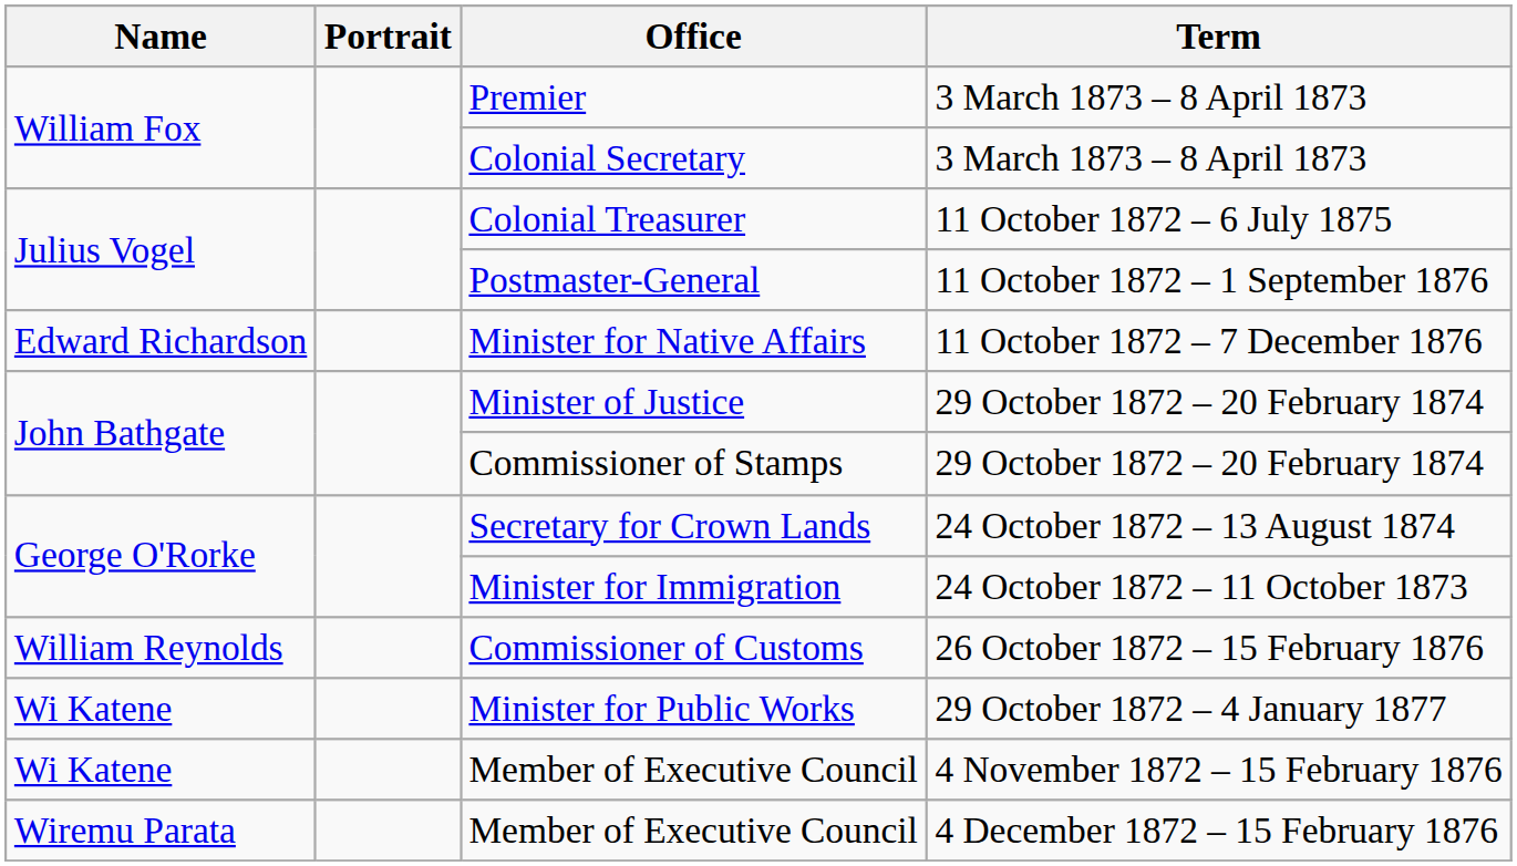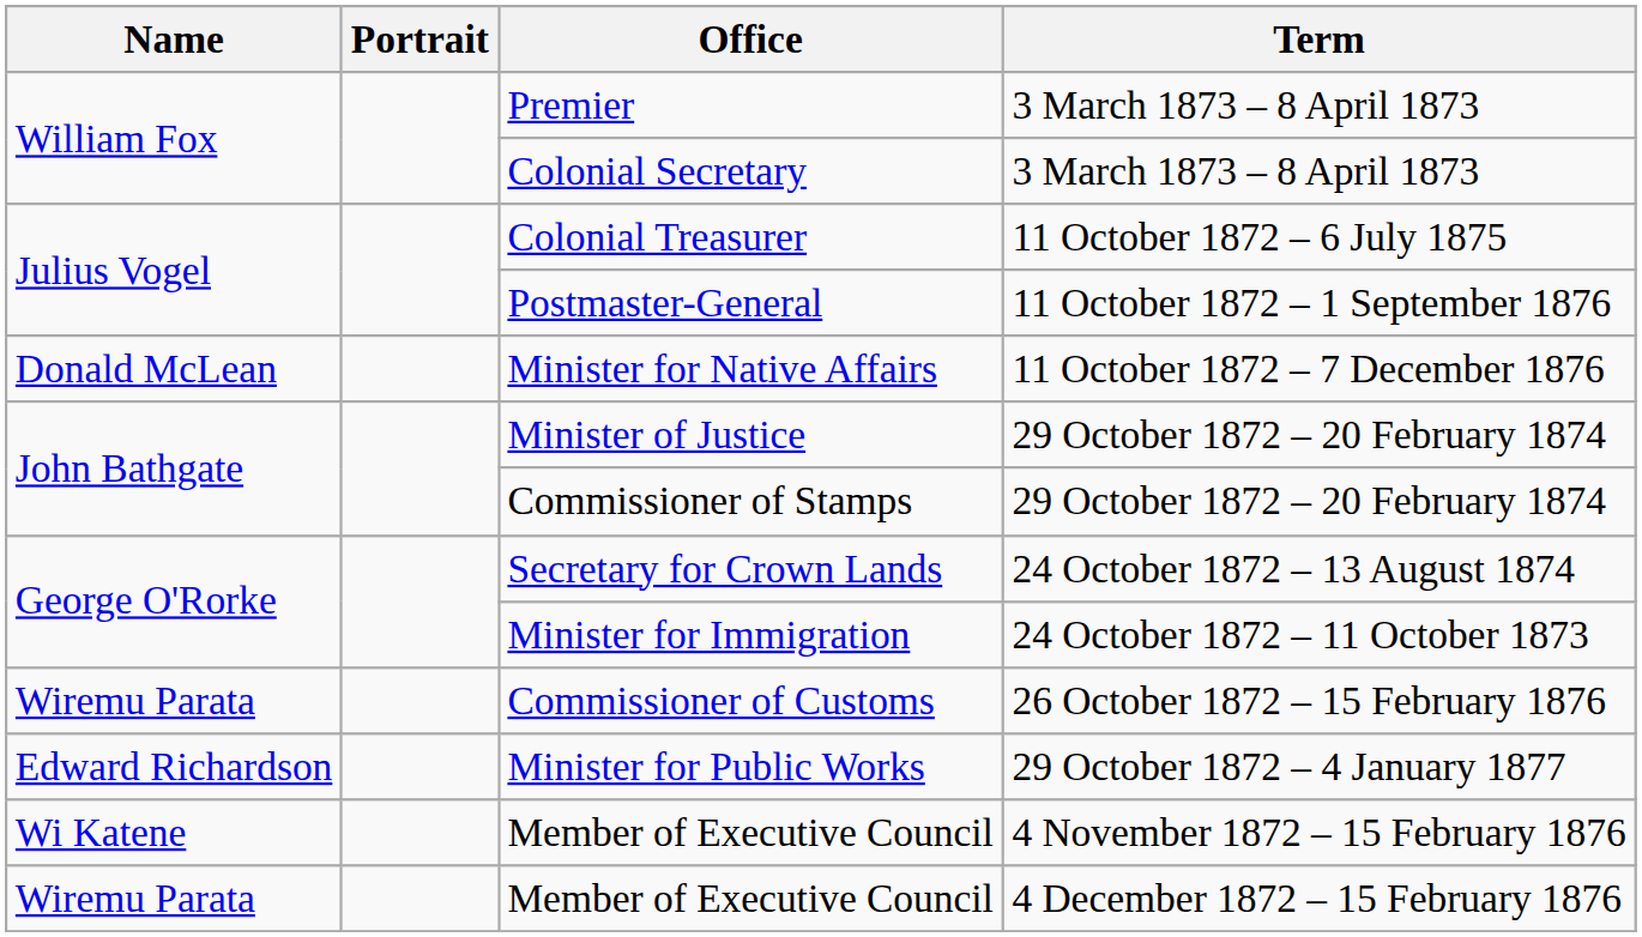 <table class="wikitable" style="font-size: 95%;">
 <tr>
 <th>Name</th>
 <th>Portrait</th>
 <th>Office</th>
 <th>Term</th>
 </tr>
 <tr>
 <td rowspan=2><a href='#'>William Fox</a></td>
 <td rowspan=2></td>
 <td><a href='#'>Premier</a></td>
 <td>3 March 1873 – 8 April 1873</td>
 </tr>
 <tr>
 <td><a href='#'>Colonial Secretary</a></td>
 <td>3 March 1873 – 8 April 1873</td>
 </tr>
 <tr>
 <td rowspan=2><a href='#'>Julius Vogel</a></td>
 <td rowspan=2></td>
 <td><a href='#'>Colonial Treasurer</a></td>
 <td>11 October 1872 – 6 July 1875</td>
 </tr>
 <tr>
 <td><a href='#'>Postmaster-General</a></td>
 <td>11 October 1872 – 1 September 1876</td>
 </tr>
 <tr>
-<td><a href='#'>Edward Richardson</a></td>
+<td><a href='#'>Donald McLean</a></td>
 <td></td>
 <td><a href='#'>Minister for Native Affairs</a></td>
 <td>11 October 1872 – 7 December 1876</td>
 </tr>
 <tr>
 <td rowspan=2><a href='#'>John Bathgate</a></td>
 <td rowspan=2></td>
 <td><a href='#'>Minister of Justice</a></td>
 <td>29 October 1872 – 20 February 1874</td>
 </tr>
 <tr>
 <td>Commissioner of Stamps</td>
 <td>29 October 1872 – 20 February 1874</td>
 </tr>
 <tr>
 <td rowspan=2><a href='#'>George O'Rorke</a></td>
 <td rowspan=2></td>
 <td><a href='#'>Secretary for Crown Lands</a></td>
 <td>24 October 1872 – 13 August 1874</td>
 </tr>
 <tr>
 <td><a href='#'>Minister for Immigration</a></td>
 <td>24 October 1872 – 11 October 1873</td>
 </tr>
 <tr>
-<td><a href='#'>William Reynolds</a></td>
+<td><a href='#'>Wiremu Parata</a></td>
 <td></td>
 <td><a href='#'>Commissioner of Customs</a></td>
 <td>26 October 1872 – 15 February 1876</td>
 </tr>
 <tr>
-<td><a href='#'>Wi Katene</a></td>
+<td><a href='#'>Edward Richardson</a></td>
 <td></td>
 <td><a href='#'>Minister for Public Works</a></td>
 <td>29 October 1872 – 4 January 1877</td>
 </tr>
 <tr>
 <td><a href='#'>Wi Katene</a></td>
 <td></td>
 <td>Member of Executive Council</td>
 <td>4 November 1872 – 15 February 1876</td>
 </tr>
 <tr>
 <td><a href='#'>Wiremu Parata</a></td>
 <td></td>
 <td>Member of Executive Council</td>
 <td>4 December 1872 – 15 February 1876</td>
 </tr>
 </table>
